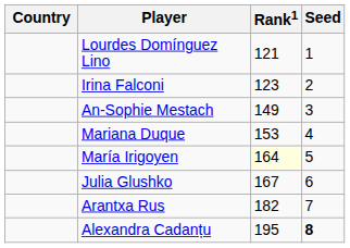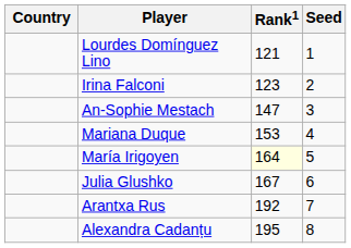 <table class="sortable wikitable">
 <tr>
 <th width="70">Country</th>
 <th width="175">Player</th>
 <th>Rank<sup>1</sup></th>
 <th>Seed</th>
 </tr>
 <tr>
 <td></td>
 <td><a href='#'>Lourdes Domínguez Lino</a></td>
 <td>121</td>
 <td>1</td>
 </tr>
 <tr>
 <td></td>
 <td><a href='#'>Irina Falconi</a></td>
 <td>123</td>
 <td>2</td>
 </tr>
 <tr>
 <td></td>
 <td><a href='#'>An-Sophie Mestach</a></td>
-<td>149</td>
+<td>147</td>
 <td>3</td>
 </tr>
 <tr>
 <td></td>
 <td><a href='#'>Mariana Duque</a></td>
 <td>153</td>
 <td>4</td>
 </tr>
 <tr>
 <td></td>
 <td><a href='#'>María Irigoyen</a></td>
 <td style="background: lightyellow;">164</td>
 <td>5</td>
 </tr>
 <tr>
 <td></td>
 <td><a href='#'>Julia Glushko</a></td>
 <td>167</td>
 <td>6</td>
 </tr>
 <tr>
 <td></td>
 <td><a href='#'>Arantxa Rus</a></td>
-<td>182</td>
+<td>192</td>
 <td>7</td>
 </tr>
 <tr>
 <td></td>
 <td><a href='#'>Alexandra Cadanțu</a></td>
 <td>195</td>
-<td><strong>8</strong></td>
+<td>8</td>
 </tr>
 </table>
